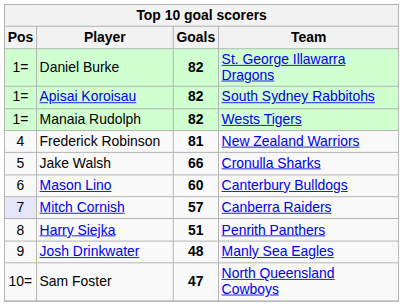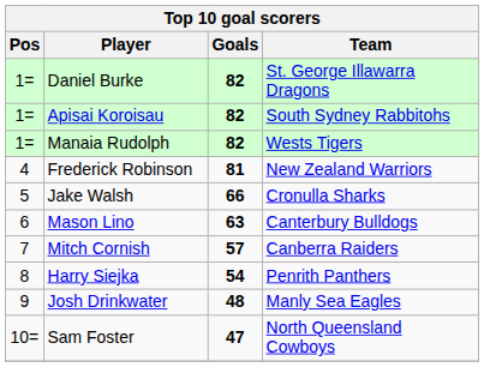 <table class="wikitable" style="text-align:center;">
 <tr>
 <th colspan=9>Top 10 goal scorers</th>
 </tr>
 <tr>
 <th style="width:20px;">Pos</th>
 <th style="width:150px;">Player</th>
 <th style="width:20px;">Goals</th>
 <th style="width:200px;">Team</th>
 </tr>
 <tr bgcolor="#d0ffd0">
 <td>1=</td>
 <td style="text-align:left;">Daniel Burke</td>
 <td><strong>82</strong></td>
 <td style="text-align:left;"> <a href='#'>St. George Illawarra Dragons</a></td>
 </tr>
 <tr bgcolor="#d0ffd0">
 <td>1=</td>
 <td style="text-align:left;"><a href='#'>Apisai Koroisau</a></td>
 <td><strong>82</strong></td>
 <td style="text-align:left;"> <a href='#'>South Sydney Rabbitohs</a></td>
 </tr>
 <tr bgcolor="#d0ffd0">
 <td>1=</td>
 <td style="text-align:left;">Manaia Rudolph</td>
 <td><strong>82</strong></td>
 <td style="text-align:left;"> <a href='#'>Wests Tigers</a></td>
 </tr>
 <tr>
 <td>4</td>
 <td style="text-align:left;">Frederick Robinson</td>
 <td><strong>81</strong></td>
 <td style="text-align:left;"> <a href='#'>New Zealand Warriors</a></td>
 </tr>
 <tr>
 <td>5</td>
 <td style="text-align:left;">Jake Walsh</td>
 <td><strong>66</strong></td>
 <td style="text-align:left;"> <a href='#'>Cronulla Sharks</a></td>
 </tr>
 <tr>
 <td>6</td>
 <td style="text-align:left;"><a href='#'>Mason Lino</a></td>
-<td><strong>60</strong></td>
+<td><strong>63</strong></td>
 <td style="text-align:left;"> <a href='#'>Canterbury Bulldogs</a></td>
 </tr>
 <tr>
-<td style="background: lavender;">7</td>
+<td>7</td>
 <td style="text-align:left;"><a href='#'>Mitch Cornish</a></td>
 <td><strong>57</strong></td>
 <td style="text-align:left;"> <a href='#'>Canberra Raiders</a></td>
 </tr>
 <tr>
 <td>8</td>
 <td style="text-align:left;"><a href='#'>Harry Siejka</a></td>
-<td><strong>51</strong></td>
+<td><strong>54</strong></td>
 <td style="text-align:left;"> <a href='#'>Penrith Panthers</a></td>
 </tr>
 <tr>
 <td>9</td>
 <td style="text-align:left;"><a href='#'>Josh Drinkwater</a></td>
 <td><strong>48</strong></td>
 <td style="text-align:left;"> <a href='#'>Manly Sea Eagles</a></td>
 </tr>
 <tr>
 <td>10=</td>
 <td style="text-align:left;">Sam Foster</td>
 <td><strong>47</strong></td>
 <td style="text-align:left;"> <a href='#'>North Queensland Cowboys</a></td>
 </tr>
 <tr>
 </tr>
 </table>
